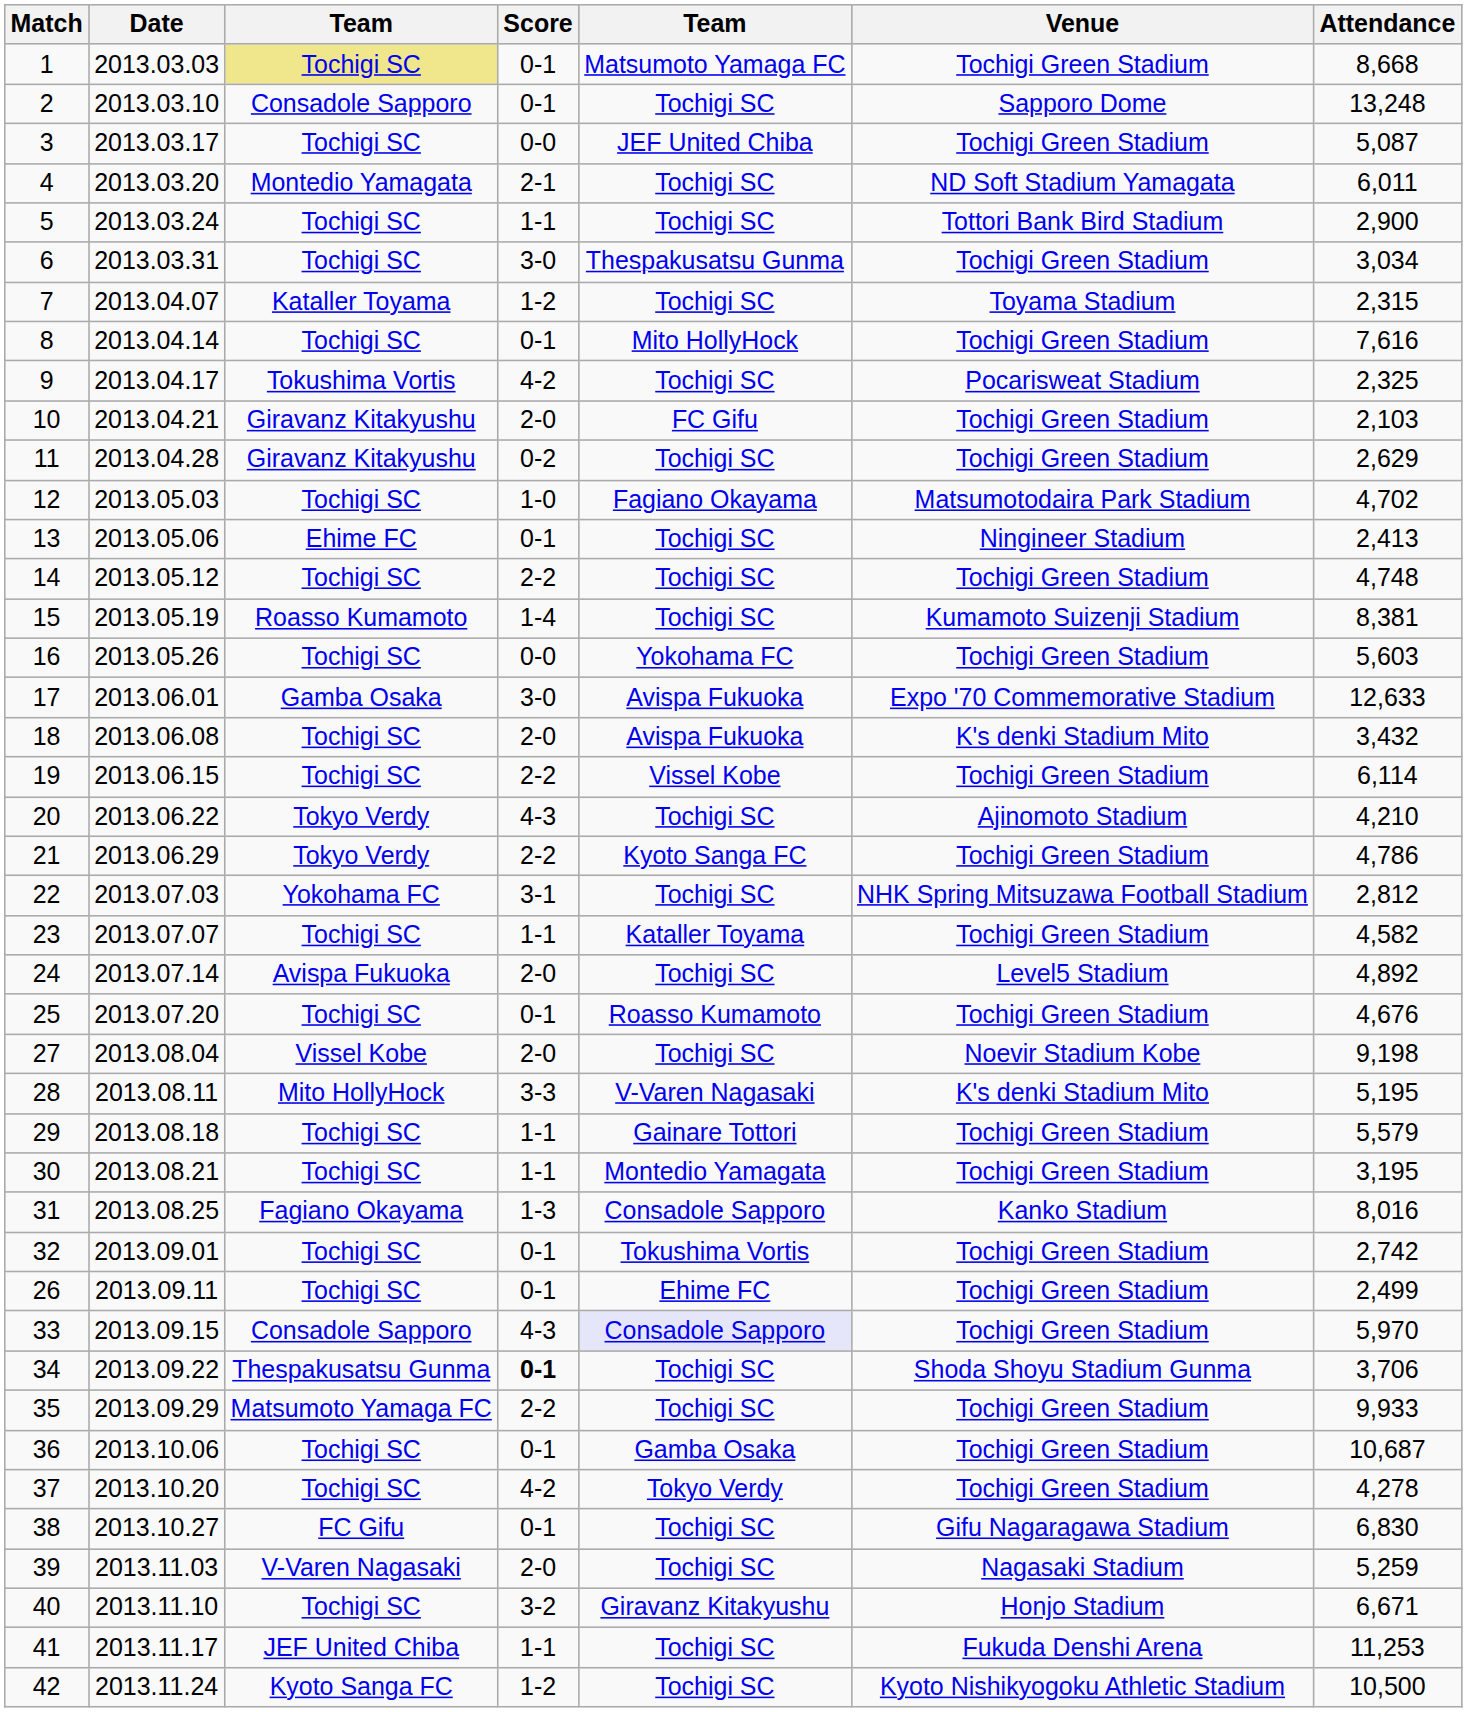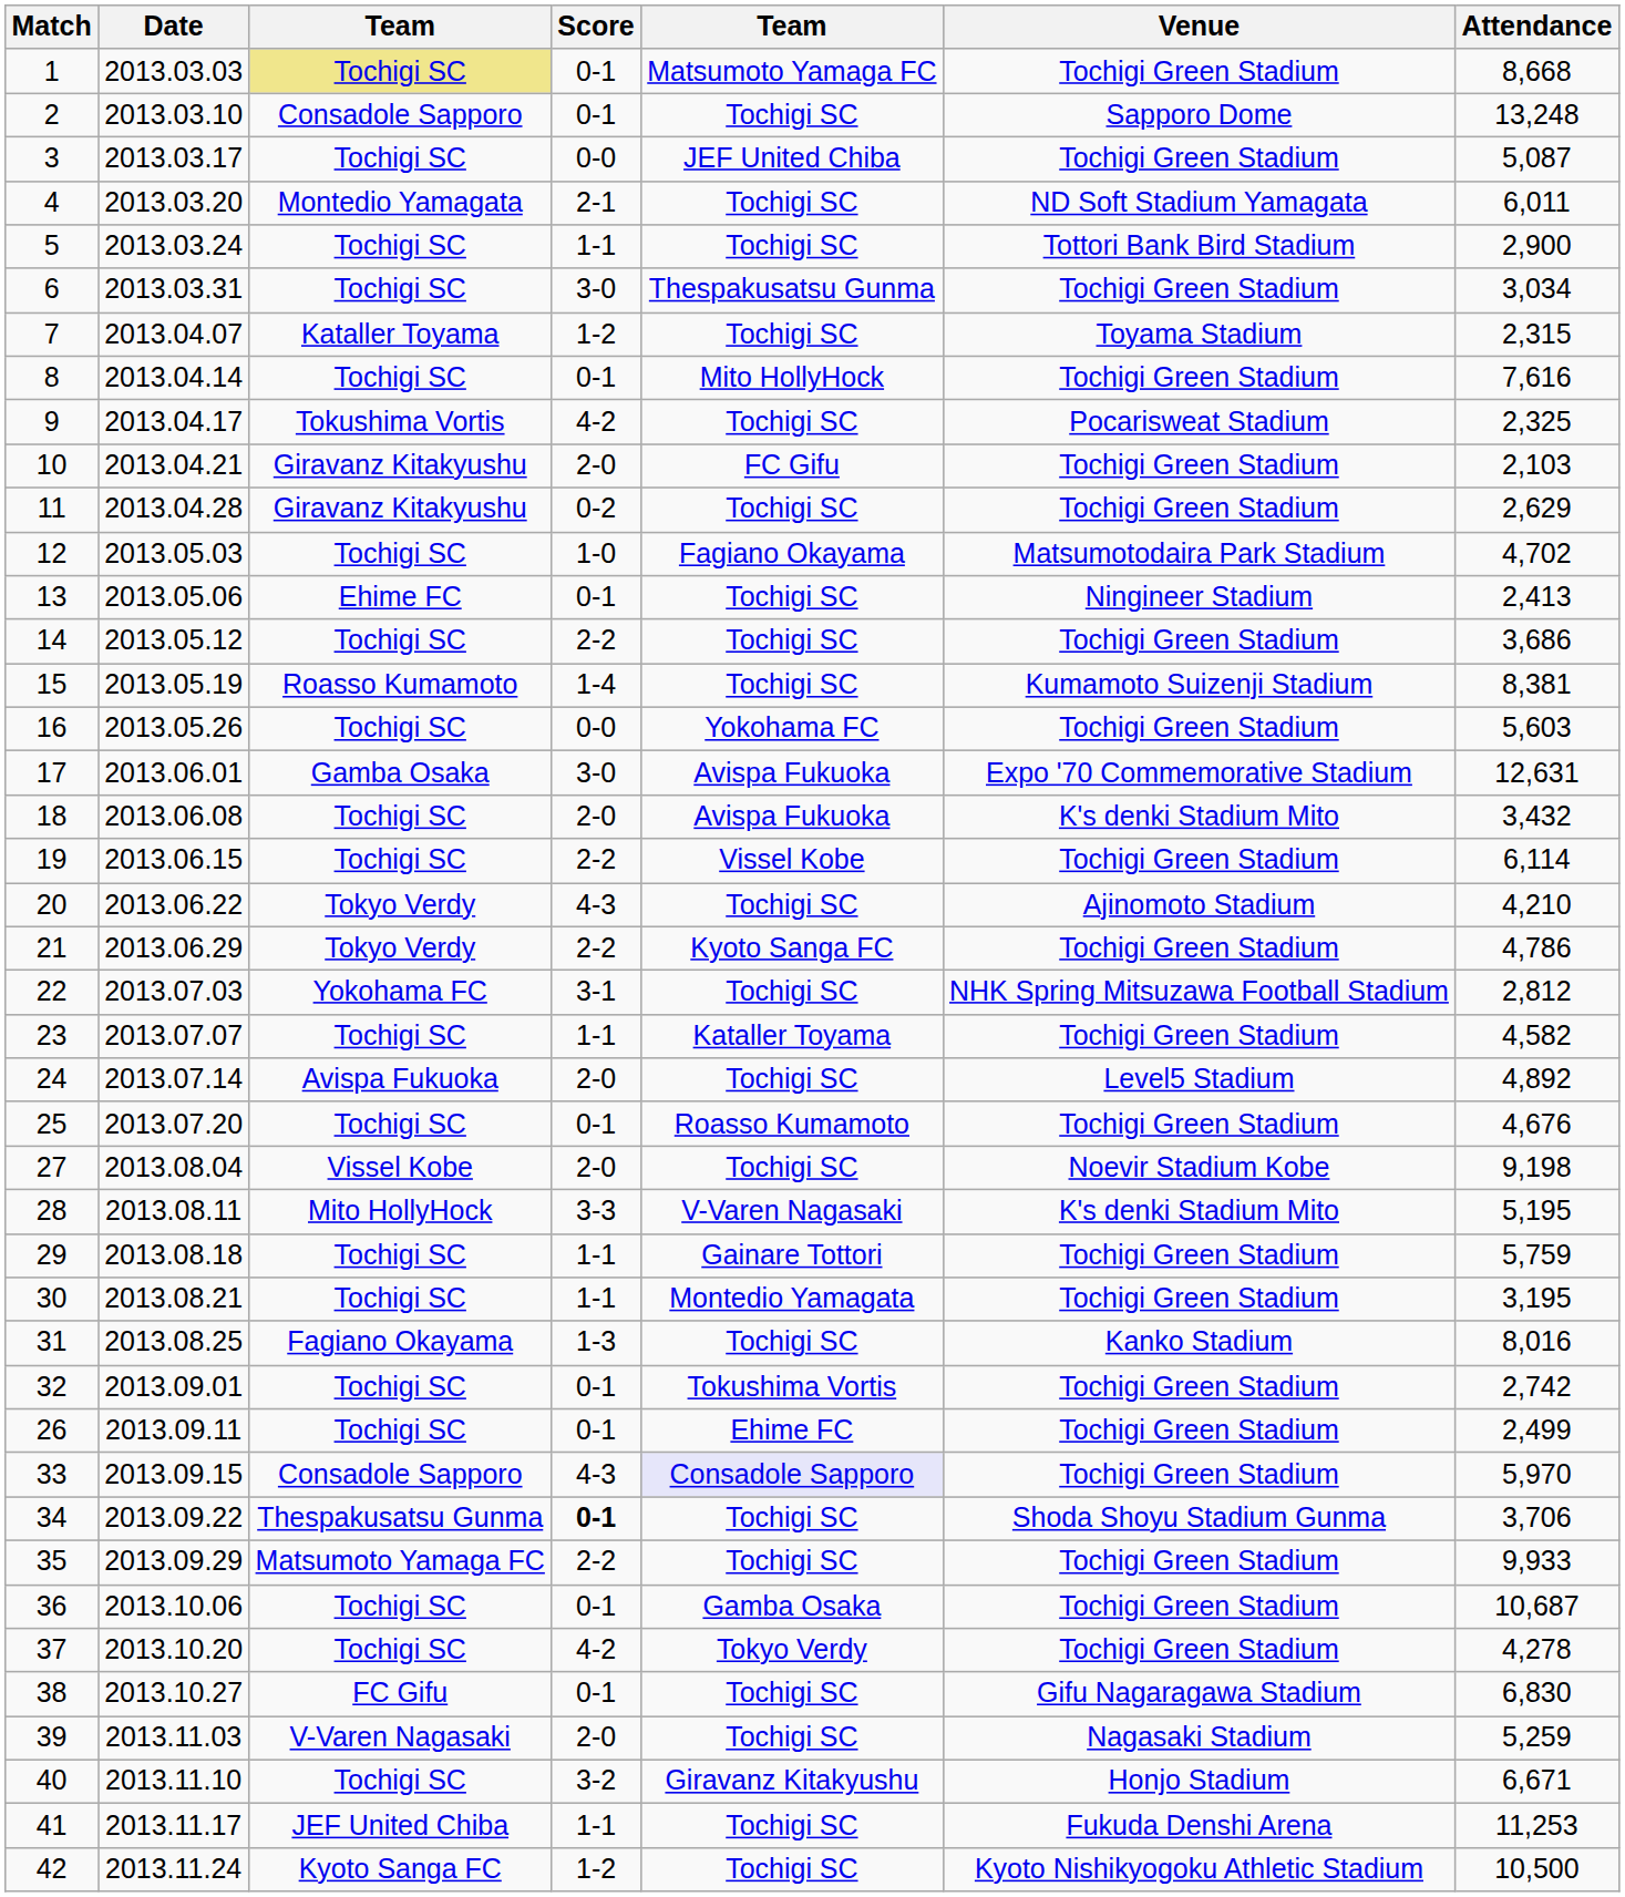 <table class="wikitable" style="text-align:center;">
 <tr>
 <th>Match</th>
 <th>Date</th>
 <th>Team</th>
 <th>Score</th>
 <th>Team</th>
 <th>Venue</th>
 <th>Attendance</th>
 </tr>
 <tr>
 <td>1</td>
 <td>2013.03.03</td>
 <td style="background: khaki;"><a href='#'>Tochigi SC</a></td>
 <td>0-1</td>
 <td><a href='#'>Matsumoto Yamaga FC</a></td>
 <td><a href='#'>Tochigi Green Stadium</a></td>
 <td>8,668</td>
 </tr>
 <tr>
 <td>2</td>
 <td>2013.03.10</td>
 <td><a href='#'>Consadole Sapporo</a></td>
 <td>0-1</td>
 <td><a href='#'>Tochigi SC</a></td>
 <td><a href='#'>Sapporo Dome</a></td>
 <td>13,248</td>
 </tr>
 <tr>
 <td>3</td>
 <td>2013.03.17</td>
 <td><a href='#'>Tochigi SC</a></td>
 <td>0-0</td>
 <td><a href='#'>JEF United Chiba</a></td>
 <td><a href='#'>Tochigi Green Stadium</a></td>
 <td>5,087</td>
 </tr>
 <tr>
 <td>4</td>
 <td>2013.03.20</td>
 <td><a href='#'>Montedio Yamagata</a></td>
 <td>2-1</td>
 <td><a href='#'>Tochigi SC</a></td>
 <td><a href='#'>ND Soft Stadium Yamagata</a></td>
 <td>6,011</td>
 </tr>
 <tr>
 <td>5</td>
 <td>2013.03.24</td>
 <td><a href='#'>Tochigi SC</a></td>
 <td>1-1</td>
 <td><a href='#'>Tochigi SC</a></td>
 <td><a href='#'>Tottori Bank Bird Stadium</a></td>
 <td>2,900</td>
 </tr>
 <tr>
 <td>6</td>
 <td>2013.03.31</td>
 <td><a href='#'>Tochigi SC</a></td>
 <td>3-0</td>
 <td><a href='#'>Thespakusatsu Gunma</a></td>
 <td><a href='#'>Tochigi Green Stadium</a></td>
 <td>3,034</td>
 </tr>
 <tr>
 <td>7</td>
 <td>2013.04.07</td>
 <td><a href='#'>Kataller Toyama</a></td>
 <td>1-2</td>
 <td><a href='#'>Tochigi SC</a></td>
 <td><a href='#'>Toyama Stadium</a></td>
 <td>2,315</td>
 </tr>
 <tr>
 <td>8</td>
 <td>2013.04.14</td>
 <td><a href='#'>Tochigi SC</a></td>
 <td>0-1</td>
 <td><a href='#'>Mito HollyHock</a></td>
 <td><a href='#'>Tochigi Green Stadium</a></td>
 <td>7,616</td>
 </tr>
 <tr>
 <td>9</td>
 <td>2013.04.17</td>
 <td><a href='#'>Tokushima Vortis</a></td>
 <td>4-2</td>
 <td><a href='#'>Tochigi SC</a></td>
 <td><a href='#'>Pocarisweat Stadium</a></td>
 <td>2,325</td>
 </tr>
 <tr>
 <td>10</td>
 <td>2013.04.21</td>
 <td><a href='#'>Giravanz Kitakyushu</a></td>
 <td>2-0</td>
 <td><a href='#'>FC Gifu</a></td>
 <td><a href='#'>Tochigi Green Stadium</a></td>
 <td>2,103</td>
 </tr>
 <tr>
 <td>11</td>
 <td>2013.04.28</td>
 <td><a href='#'>Giravanz Kitakyushu</a></td>
 <td>0-2</td>
 <td><a href='#'>Tochigi SC</a></td>
 <td><a href='#'>Tochigi Green Stadium</a></td>
 <td>2,629</td>
 </tr>
 <tr>
 <td>12</td>
 <td>2013.05.03</td>
 <td><a href='#'>Tochigi SC</a></td>
 <td>1-0</td>
 <td><a href='#'>Fagiano Okayama</a></td>
 <td><a href='#'>Matsumotodaira Park Stadium</a></td>
 <td>4,702</td>
 </tr>
 <tr>
 <td>13</td>
 <td>2013.05.06</td>
 <td><a href='#'>Ehime FC</a></td>
 <td>0-1</td>
 <td><a href='#'>Tochigi SC</a></td>
 <td><a href='#'>Ningineer Stadium</a></td>
 <td>2,413</td>
 </tr>
 <tr>
 <td>14</td>
 <td>2013.05.12</td>
 <td><a href='#'>Tochigi SC</a></td>
 <td>2-2</td>
 <td><a href='#'>Tochigi SC</a></td>
 <td><a href='#'>Tochigi Green Stadium</a></td>
-<td>4,748</td>
+<td>3,686</td>
 </tr>
 <tr>
 <td>15</td>
 <td>2013.05.19</td>
 <td><a href='#'>Roasso Kumamoto</a></td>
 <td>1-4</td>
 <td><a href='#'>Tochigi SC</a></td>
 <td><a href='#'>Kumamoto Suizenji Stadium</a></td>
 <td>8,381</td>
 </tr>
 <tr>
 <td>16</td>
 <td>2013.05.26</td>
 <td><a href='#'>Tochigi SC</a></td>
 <td>0-0</td>
 <td><a href='#'>Yokohama FC</a></td>
 <td><a href='#'>Tochigi Green Stadium</a></td>
 <td>5,603</td>
 </tr>
 <tr>
 <td>17</td>
 <td>2013.06.01</td>
 <td><a href='#'>Gamba Osaka</a></td>
 <td>3-0</td>
 <td><a href='#'>Avispa Fukuoka</a></td>
 <td><a href='#'>Expo '70 Commemorative Stadium</a></td>
-<td>12,633</td>
+<td>12,631</td>
 </tr>
 <tr>
 <td>18</td>
 <td>2013.06.08</td>
 <td><a href='#'>Tochigi SC</a></td>
 <td>2-0</td>
 <td><a href='#'>Avispa Fukuoka</a></td>
 <td><a href='#'>K's denki Stadium Mito</a></td>
 <td>3,432</td>
 </tr>
 <tr>
 <td>19</td>
 <td>2013.06.15</td>
 <td><a href='#'>Tochigi SC</a></td>
 <td>2-2</td>
 <td><a href='#'>Vissel Kobe</a></td>
 <td><a href='#'>Tochigi Green Stadium</a></td>
 <td>6,114</td>
 </tr>
 <tr>
 <td>20</td>
 <td>2013.06.22</td>
 <td><a href='#'>Tokyo Verdy</a></td>
 <td>4-3</td>
 <td><a href='#'>Tochigi SC</a></td>
 <td><a href='#'>Ajinomoto Stadium</a></td>
 <td>4,210</td>
 </tr>
 <tr>
 <td>21</td>
 <td>2013.06.29</td>
 <td><a href='#'>Tokyo Verdy</a></td>
 <td>2-2</td>
 <td><a href='#'>Kyoto Sanga FC</a></td>
 <td><a href='#'>Tochigi Green Stadium</a></td>
 <td>4,786</td>
 </tr>
 <tr>
 <td>22</td>
 <td>2013.07.03</td>
 <td><a href='#'>Yokohama FC</a></td>
 <td>3-1</td>
 <td><a href='#'>Tochigi SC</a></td>
 <td><a href='#'>NHK Spring Mitsuzawa Football Stadium</a></td>
 <td>2,812</td>
 </tr>
 <tr>
 <td>23</td>
 <td>2013.07.07</td>
 <td><a href='#'>Tochigi SC</a></td>
 <td>1-1</td>
 <td><a href='#'>Kataller Toyama</a></td>
 <td><a href='#'>Tochigi Green Stadium</a></td>
 <td>4,582</td>
 </tr>
 <tr>
 <td>24</td>
 <td>2013.07.14</td>
 <td><a href='#'>Avispa Fukuoka</a></td>
 <td>2-0</td>
 <td><a href='#'>Tochigi SC</a></td>
 <td><a href='#'>Level5 Stadium</a></td>
 <td>4,892</td>
 </tr>
 <tr>
 <td>25</td>
 <td>2013.07.20</td>
 <td><a href='#'>Tochigi SC</a></td>
 <td>0-1</td>
 <td><a href='#'>Roasso Kumamoto</a></td>
 <td><a href='#'>Tochigi Green Stadium</a></td>
 <td>4,676</td>
 </tr>
 <tr>
 <td>27</td>
 <td>2013.08.04</td>
 <td><a href='#'>Vissel Kobe</a></td>
 <td>2-0</td>
 <td><a href='#'>Tochigi SC</a></td>
 <td><a href='#'>Noevir Stadium Kobe</a></td>
 <td>9,198</td>
 </tr>
 <tr>
 <td>28</td>
 <td>2013.08.11</td>
 <td><a href='#'>Mito HollyHock</a></td>
 <td>3-3</td>
 <td><a href='#'>V-Varen Nagasaki</a></td>
 <td><a href='#'>K's denki Stadium Mito</a></td>
 <td>5,195</td>
 </tr>
 <tr>
 <td>29</td>
 <td>2013.08.18</td>
 <td><a href='#'>Tochigi SC</a></td>
 <td>1-1</td>
 <td><a href='#'>Gainare Tottori</a></td>
 <td><a href='#'>Tochigi Green Stadium</a></td>
-<td>5,579</td>
+<td>5,759</td>
 </tr>
 <tr>
 <td>30</td>
 <td>2013.08.21</td>
 <td><a href='#'>Tochigi SC</a></td>
 <td>1-1</td>
 <td><a href='#'>Montedio Yamagata</a></td>
 <td><a href='#'>Tochigi Green Stadium</a></td>
 <td>3,195</td>
 </tr>
 <tr>
 <td>31</td>
 <td>2013.08.25</td>
 <td><a href='#'>Fagiano Okayama</a></td>
 <td>1-3</td>
-<td><a href='#'>Consadole Sapporo</a></td>
+<td><a href='#'>Tochigi SC</a></td>
 <td><a href='#'>Kanko Stadium</a></td>
 <td>8,016</td>
 </tr>
 <tr>
 <td>32</td>
 <td>2013.09.01</td>
 <td><a href='#'>Tochigi SC</a></td>
 <td>0-1</td>
 <td><a href='#'>Tokushima Vortis</a></td>
 <td><a href='#'>Tochigi Green Stadium</a></td>
 <td>2,742</td>
 </tr>
 <tr>
 <td>26</td>
 <td>2013.09.11</td>
 <td><a href='#'>Tochigi SC</a></td>
 <td>0-1</td>
 <td><a href='#'>Ehime FC</a></td>
 <td><a href='#'>Tochigi Green Stadium</a></td>
 <td>2,499</td>
 </tr>
 <tr>
 <td>33</td>
 <td>2013.09.15</td>
 <td><a href='#'>Consadole Sapporo</a></td>
 <td>4-3</td>
 <td style="background: lavender;"><a href='#'>Consadole Sapporo</a></td>
 <td><a href='#'>Tochigi Green Stadium</a></td>
 <td>5,970</td>
 </tr>
 <tr>
 <td>34</td>
 <td>2013.09.22</td>
 <td><a href='#'>Thespakusatsu Gunma</a></td>
 <td><strong>0-1</strong></td>
 <td><a href='#'>Tochigi SC</a></td>
 <td><a href='#'>Shoda Shoyu Stadium Gunma</a></td>
 <td>3,706</td>
 </tr>
 <tr>
 <td>35</td>
 <td>2013.09.29</td>
 <td><a href='#'>Matsumoto Yamaga FC</a></td>
 <td>2-2</td>
 <td><a href='#'>Tochigi SC</a></td>
 <td><a href='#'>Tochigi Green Stadium</a></td>
 <td>9,933</td>
 </tr>
 <tr>
 <td>36</td>
 <td>2013.10.06</td>
 <td><a href='#'>Tochigi SC</a></td>
 <td>0-1</td>
 <td><a href='#'>Gamba Osaka</a></td>
 <td><a href='#'>Tochigi Green Stadium</a></td>
 <td>10,687</td>
 </tr>
 <tr>
 <td>37</td>
 <td>2013.10.20</td>
 <td><a href='#'>Tochigi SC</a></td>
 <td>4-2</td>
 <td><a href='#'>Tokyo Verdy</a></td>
 <td><a href='#'>Tochigi Green Stadium</a></td>
 <td>4,278</td>
 </tr>
 <tr>
 <td>38</td>
 <td>2013.10.27</td>
 <td><a href='#'>FC Gifu</a></td>
 <td>0-1</td>
 <td><a href='#'>Tochigi SC</a></td>
 <td><a href='#'>Gifu Nagaragawa Stadium</a></td>
 <td>6,830</td>
 </tr>
 <tr>
 <td>39</td>
 <td>2013.11.03</td>
 <td><a href='#'>V-Varen Nagasaki</a></td>
 <td>2-0</td>
 <td><a href='#'>Tochigi SC</a></td>
 <td><a href='#'>Nagasaki Stadium</a></td>
 <td>5,259</td>
 </tr>
 <tr>
 <td>40</td>
 <td>2013.11.10</td>
 <td><a href='#'>Tochigi SC</a></td>
 <td>3-2</td>
 <td><a href='#'>Giravanz Kitakyushu</a></td>
 <td><a href='#'>Honjo Stadium</a></td>
 <td>6,671</td>
 </tr>
 <tr>
 <td>41</td>
 <td>2013.11.17</td>
 <td><a href='#'>JEF United Chiba</a></td>
 <td>1-1</td>
 <td><a href='#'>Tochigi SC</a></td>
 <td><a href='#'>Fukuda Denshi Arena</a></td>
 <td>11,253</td>
 </tr>
 <tr>
 <td>42</td>
 <td>2013.11.24</td>
 <td><a href='#'>Kyoto Sanga FC</a></td>
 <td>1-2</td>
 <td><a href='#'>Tochigi SC</a></td>
 <td><a href='#'>Kyoto Nishikyogoku Athletic Stadium</a></td>
 <td>10,500</td>
 </tr>
 </table>
